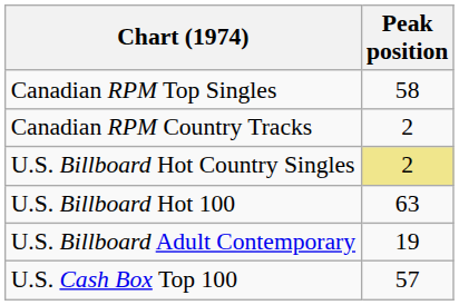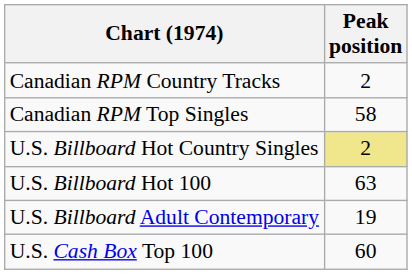 <table class="wikitable sortable">
 <tr>
 <th align="left">Chart (1974)</th>
 <th align="center">Peak<br>position</th>
 </tr>
 <tr>
+<td>Canadian <em>RPM</em> Country Tracks</td>
+<td align="center">2</td>
+</tr>
+<tr>
 <td>Canadian <em>RPM</em> Top Singles</td>
 <td align="center">58</td>
-</tr>
-<tr>
-<td>Canadian <em>RPM</em> Country Tracks</td>
-<td align="center">2</td>
 </tr>
 <tr>
 <td>U.S. <em>Billboard</em> Hot Country Singles</td>
 <td align="center" style="background: khaki;">2</td>
 </tr>
 <tr>
 <td>U.S. <em>Billboard</em> Hot 100</td>
 <td align="center">63</td>
 </tr>
 <tr>
 <td>U.S. <em>Billboard</em> <a href='#'>Adult Contemporary</a></td>
 <td align="center">19</td>
 </tr>
 <tr>
 <td>U.S. <a href='#'><em>Cash Box</em></a> Top 100</td>
-<td align="center">57</td>
+<td align="center">60</td>
 </tr>
 </table>
